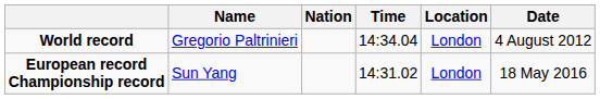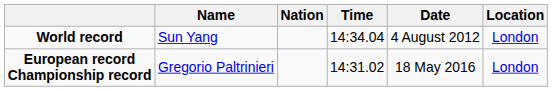 <table class=wikitable style=text-align:center>
 <tr>
 <th></th>
 <th>Name</th>
 <th>Nation</th>
 <th>Time</th>
+<th>Date</th>
 <th>Location</th>
-<th>Date</th>
 </tr>
 <tr>
 <td><strong>World record</strong></td>
-<td align=left><a href='#'>Gregorio Paltrinieri</a></td>
+<td align=left><a href='#'>Sun Yang</a></td>
 <td align=left></td>
 <td align=left>14:34.04</td>
+<td>4 August 2012</td>
 <td><a href='#'>London</a></td>
-<td>4 August 2012</td>
 </tr>
 <tr>
 <td><strong>European record<br>Championship record</strong></td>
-<td align=left><a href='#'>Sun Yang</a></td>
+<td align=left><a href='#'>Gregorio Paltrinieri</a></td>
 <td align=left></td>
 <td align=left>14:31.02</td>
+<td>18 May 2016</td>
 <td><a href='#'>London</a></td>
-<td>18 May 2016</td>
 </tr>
 </table>
